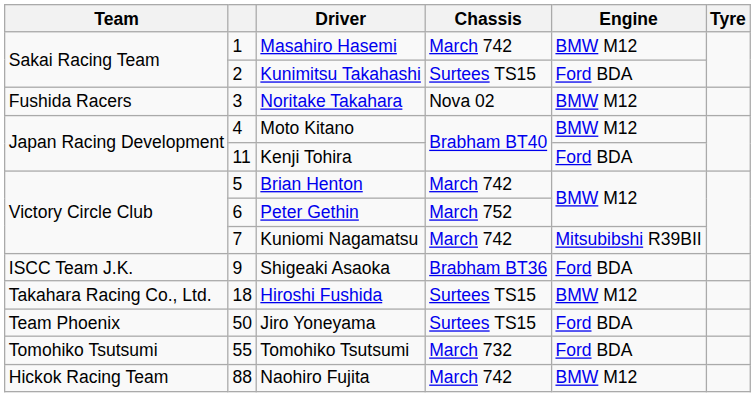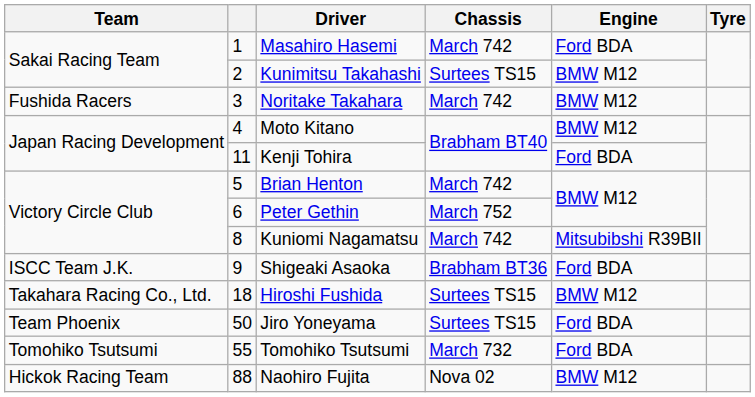 <table class="wikitable" style="font-size:85%">
 <tr>
 <th>Team</th>
 <th></th>
 <th>Driver</th>
 <th>Chassis</th>
 <th>Engine</th>
 <th>Tyre</th>
 </tr>
 <tr>
 <td rowspan="2">Sakai Racing Team</td>
 <td>1</td>
 <td> <a href='#'>Masahiro Hasemi</a></td>
 <td><a href='#'>March</a> 742</td>
-<td><a href='#'>BMW</a> M12</td>
+<td><a href='#'>Ford</a> BDA</td>
 <td rowspan="2"></td>
 </tr>
 <tr>
 <td>2</td>
 <td> <a href='#'>Kunimitsu Takahashi</a></td>
 <td><a href='#'>Surtees</a> TS15</td>
-<td><a href='#'>Ford</a> BDA</td>
+<td><a href='#'>BMW</a> M12</td>
 </tr>
 <tr>
 <td>Fushida Racers</td>
 <td>3</td>
 <td> <a href='#'>Noritake Takahara</a></td>
-<td>Nova 02</td>
+<td><a href='#'>March</a> 742</td>
 <td><a href='#'>BMW</a> M12</td>
 <td></td>
 </tr>
 <tr>
 <td rowspan="2">Japan Racing Development</td>
 <td>4</td>
 <td> Moto Kitano</td>
 <td rowspan="2"><a href='#'>Brabham BT40</a></td>
 <td><a href='#'>BMW</a> M12</td>
 <td rowspan="2"></td>
 </tr>
 <tr>
 <td>11</td>
 <td> Kenji Tohira</td>
 <td><a href='#'>Ford</a> BDA</td>
 </tr>
 <tr>
 <td rowspan="3">Victory Circle Club</td>
 <td>5</td>
 <td> <a href='#'>Brian Henton</a></td>
 <td><a href='#'>March</a> 742</td>
 <td rowspan="2"><a href='#'>BMW</a> M12</td>
 <td rowspan="3"></td>
 </tr>
 <tr>
 <td>6</td>
 <td> <a href='#'>Peter Gethin</a></td>
 <td><a href='#'>March</a> 752</td>
 </tr>
 <tr>
-<td>7</td>
+<td>8</td>
 <td> Kuniomi Nagamatsu</td>
 <td><a href='#'>March</a> 742</td>
 <td><a href='#'>Mitsubibshi</a> R39BII</td>
 </tr>
 <tr>
 <td>ISCC Team J.K.</td>
 <td>9</td>
 <td> Shigeaki Asaoka</td>
 <td><a href='#'>Brabham BT36</a></td>
 <td><a href='#'>Ford</a> BDA</td>
 <td></td>
 </tr>
 <tr>
 <td>Takahara Racing Co., Ltd.</td>
 <td>18</td>
 <td> <a href='#'>Hiroshi Fushida</a></td>
 <td><a href='#'>Surtees</a> TS15</td>
 <td><a href='#'>BMW</a> M12</td>
 <td></td>
 </tr>
 <tr>
 <td>Team Phoenix</td>
 <td>50</td>
 <td> Jiro Yoneyama</td>
 <td><a href='#'>Surtees</a> TS15</td>
 <td><a href='#'>Ford</a> BDA</td>
 <td></td>
 </tr>
 <tr>
 <td>Tomohiko Tsutsumi</td>
 <td>55</td>
 <td> Tomohiko Tsutsumi</td>
 <td><a href='#'>March</a> 732</td>
 <td><a href='#'>Ford</a> BDA</td>
 <td></td>
 </tr>
 <tr>
 <td>Hickok Racing Team</td>
 <td>88</td>
 <td> Naohiro Fujita</td>
-<td><a href='#'>March</a> 742</td>
+<td>Nova 02</td>
 <td><a href='#'>BMW</a> M12</td>
 <td></td>
 </tr>
 </table>
